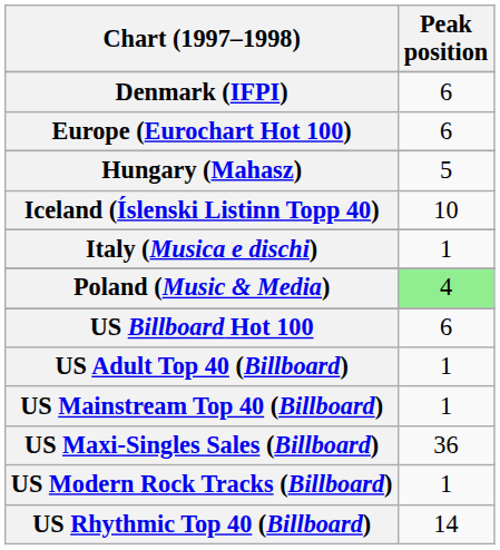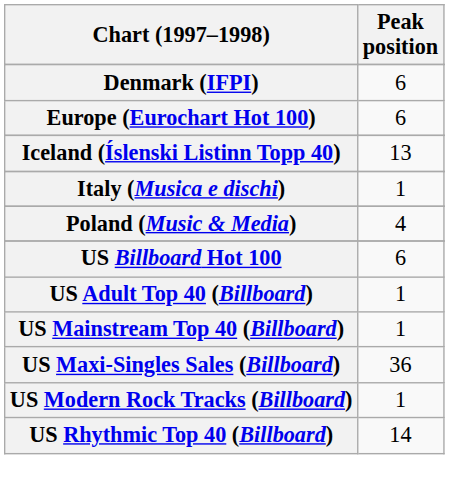 <table class="wikitable sortable plainrowheaders" style="text-align:center">
 <tr>
 <th>Chart (1997–1998)</th>
 <th>Peak<br>position</th>
 </tr>
 <tr>
 </tr>
 <tr>
 </tr>
 <tr>
 </tr>
 <tr>
 </tr>
 <tr>
 </tr>
 <tr>
 </tr>
 <tr>
 </tr>
 <tr>
 <th scope="row">Denmark (<a href='#'>IFPI</a>)</th>
 <td>6</td>
 </tr>
 <tr>
 <th scope="row">Europe (<a href='#'>Eurochart Hot 100</a>)</th>
 <td>6</td>
 </tr>
 <tr>
 </tr>
 <tr>
 </tr>
 <tr>
-<th scope="row">Hungary (<a href='#'>Mahasz</a>)</th>
-<td>5</td>
-</tr>
-<tr>
 <th scope="row">Iceland (<a href='#'>Íslenski Listinn Topp 40</a>)</th>
-<td>10</td>
+<td>13</td>
 </tr>
 <tr>
 </tr>
 <tr>
 <th scope="row">Italy (<em><a href='#'>Musica e dischi</a></em>)</th>
 <td>1</td>
 </tr>
 <tr>
 </tr>
 <tr>
 </tr>
 <tr>
 </tr>
 <tr>
 </tr>
 <tr>
 <th scope="row">Poland (<em><a href='#'>Music & Media</a></em>)</th>
-<td style="background: lightgreen;">4</td>
+<td>4</td>
 </tr>
 <tr>
 </tr>
 <tr>
 </tr>
 <tr>
 </tr>
 <tr>
 </tr>
 <tr>
 <th scope="row">US <a href='#'><em>Billboard</em> Hot 100</a></th>
 <td>6</td>
 </tr>
 <tr>
 <th scope="row">US <a href='#'>Adult Top 40</a> (<em><a href='#'>Billboard</a></em>)</th>
 <td>1</td>
 </tr>
 <tr>
 <th scope="row">US <a href='#'>Mainstream Top 40</a> (<em><a href='#'>Billboard</a></em>)</th>
 <td>1</td>
 </tr>
 <tr>
 <th scope="row">US <a href='#'>Maxi-Singles Sales</a> (<em><a href='#'>Billboard</a></em>)</th>
 <td>36</td>
 </tr>
 <tr>
 <th scope="row">US <a href='#'>Modern Rock Tracks</a> (<em><a href='#'>Billboard</a></em>)</th>
 <td>1</td>
 </tr>
 <tr>
 <th scope="row">US <a href='#'>Rhythmic Top 40</a> (<em><a href='#'>Billboard</a></em>)</th>
 <td>14</td>
 </tr>
 </table>
